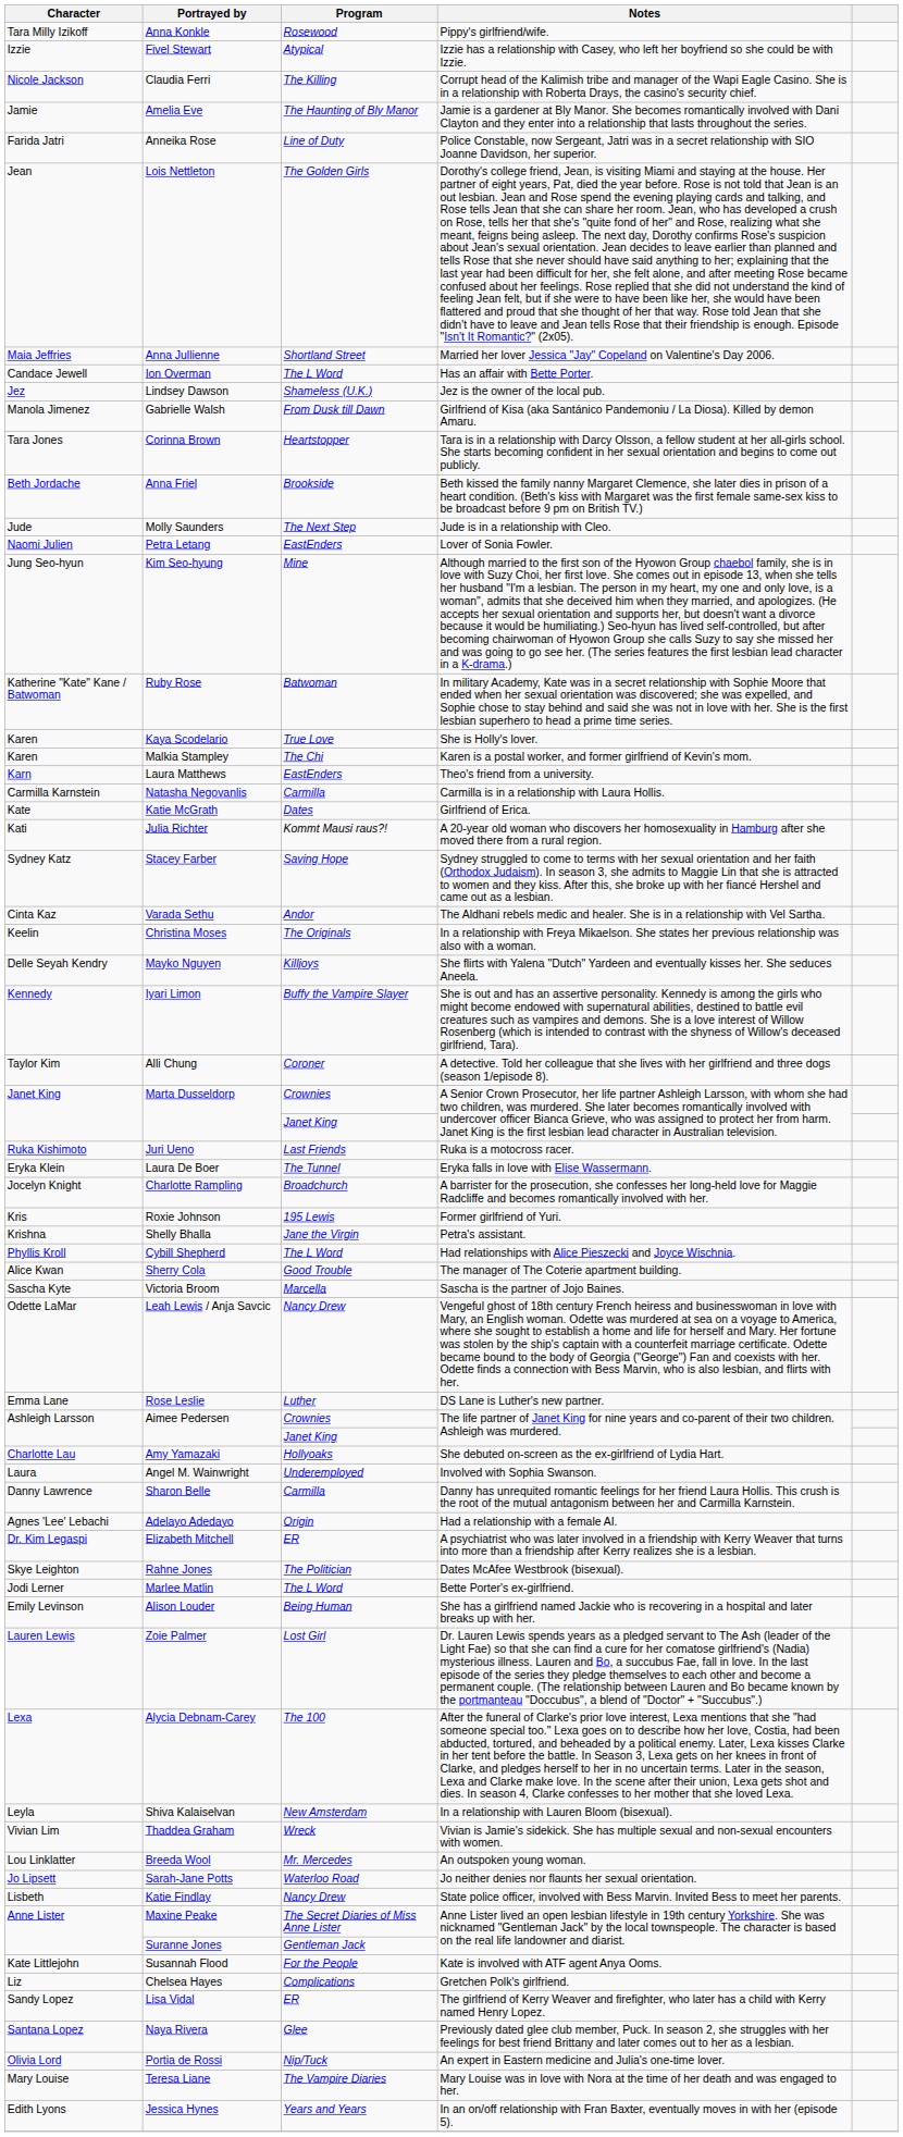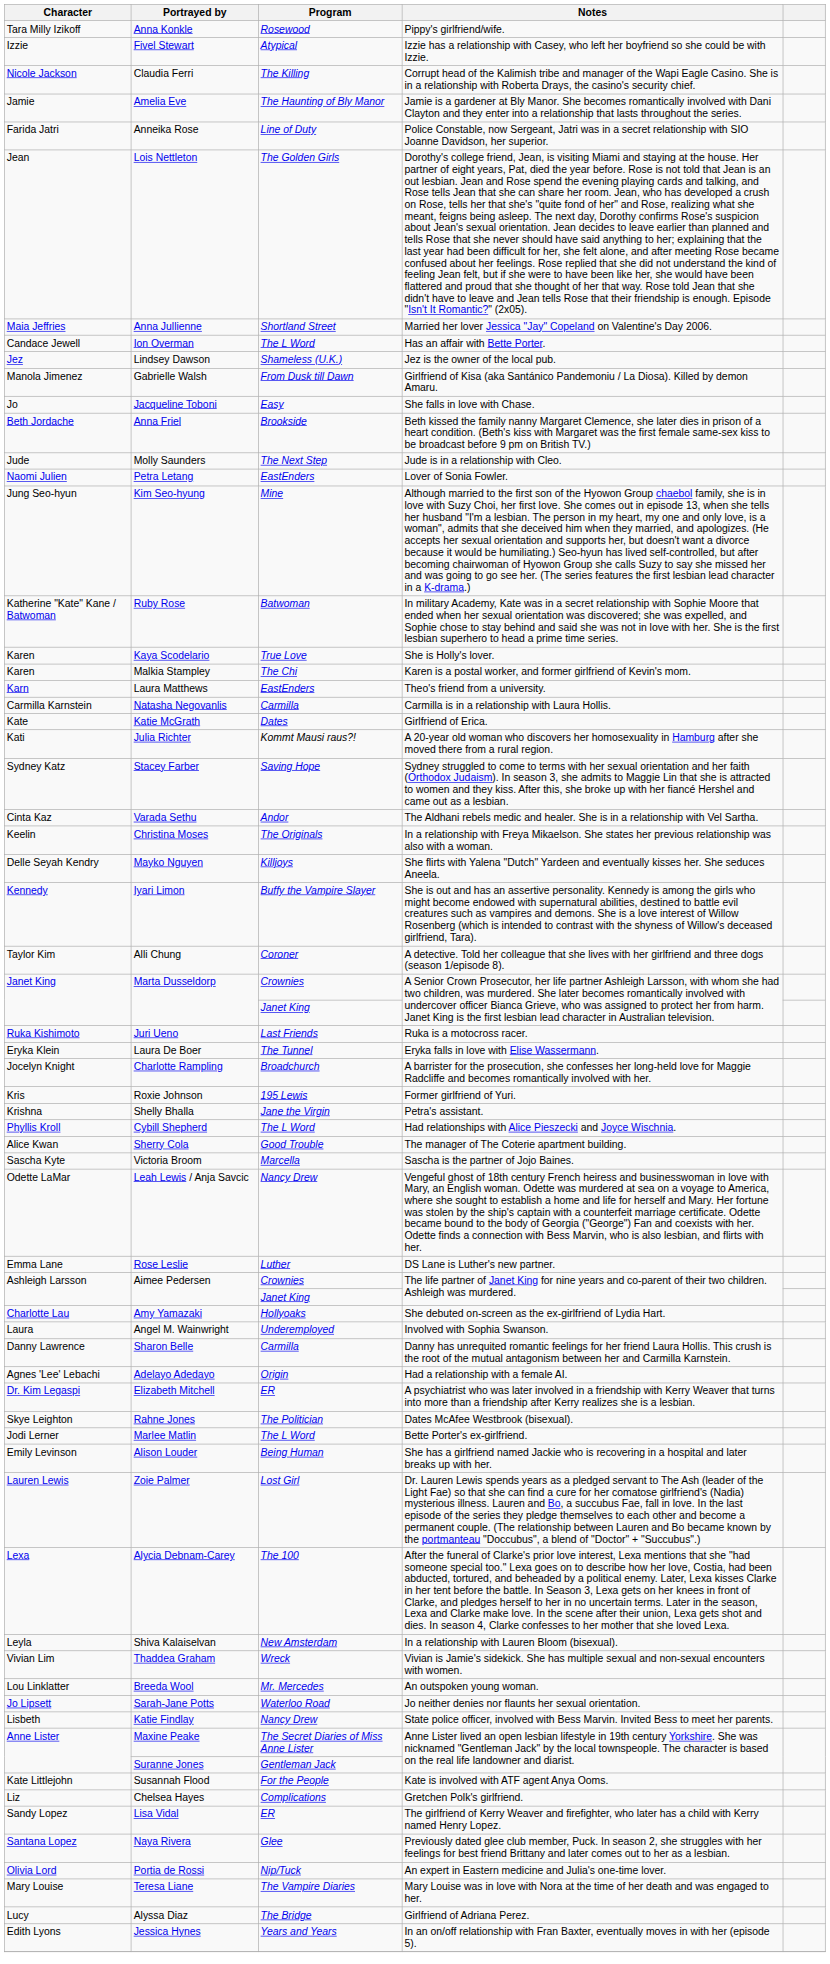 <table class="wikitable sortable" style="width:100%">
 <tr>
 <th style="width:15%;">Character</th>
 <th style="width:15%;">Portrayed by</th>
 <th style="width:17%;">Program</th>
 <th style="width:45%;">Notes</th>
 <th style="width:5%;" class="unsortable"></th>
 </tr>
 <tr valign="top">
 <td>Tara Milly Izikoff</td>
 <td><a href='#'>Anna Konkle</a></td>
 <td><em><a href='#'>Rosewood</a></em></td>
 <td>Pippy's girlfriend/wife.</td>
 <td></td>
 </tr>
 <tr valign="top">
 <td>Izzie</td>
 <td><a href='#'>Fivel Stewart</a></td>
 <td><em><a href='#'>Atypical</a></em></td>
 <td>Izzie has a relationship with Casey, who left her boyfriend so she could be with Izzie.</td>
 <td></td>
 </tr>
 <tr valign="top">
 <td><a href='#'>Nicole Jackson</a></td>
 <td>Claudia Ferri</td>
 <td><em><a href='#'>The Killing</a></em></td>
 <td>Corrupt head of the Kalimish tribe and manager of the Wapi Eagle Casino. She is in a relationship with Roberta Drays, the casino's security chief.</td>
 <td></td>
 </tr>
 <tr valign="top">
 <td>Jamie</td>
 <td><a href='#'>Amelia Eve</a></td>
 <td><em><a href='#'>The Haunting of Bly Manor</a></em></td>
 <td>Jamie is a gardener at Bly Manor. She becomes romantically involved with Dani Clayton and they enter into a relationship that lasts throughout the series.</td>
 <td></td>
 </tr>
 <tr valign="top">
 <td>Farida Jatri</td>
 <td>Anneika Rose</td>
 <td><em><a href='#'>Line of Duty</a></em></td>
 <td>Police Constable, now Sergeant, Jatri was in a secret relationship with SIO Joanne Davidson, her superior.</td>
 <td></td>
 </tr>
 <tr valign="top">
 <td>Jean</td>
 <td><a href='#'>Lois Nettleton</a></td>
 <td><em><a href='#'>The Golden Girls</a></em></td>
 <td>Dorothy's college friend, Jean, is visiting Miami and staying at the house. Her partner of eight years, Pat, died the year before. Rose is not told that Jean is an out lesbian. Jean and Rose spend the evening playing cards and talking, and Rose tells Jean that she can share her room. Jean, who has developed a crush on Rose, tells her that she's "quite fond of her" and Rose, realizing what she meant, feigns being asleep. The next day, Dorothy confirms Rose's suspicion about Jean's sexual orientation. Jean decides to leave earlier than planned and tells Rose that she never should have said anything to her; explaining that the last year had been difficult for her, she felt alone, and after meeting Rose became confused about her feelings. Rose replied that she did not understand the kind of feeling Jean felt, but if she were to have been like her, she would have been flattered and proud that she thought of her that way. Rose told Jean that she didn't have to leave and Jean tells Rose that their friendship is enough. Episode "<a href='#'>Isn't It Romantic?</a>" (2x05).</td>
 <td></td>
 </tr>
 <tr valign="top">
 <td><a href='#'>Maia Jeffries</a></td>
 <td><a href='#'>Anna Jullienne</a></td>
 <td><em><a href='#'>Shortland Street</a></em></td>
 <td>Married her lover <a href='#'>Jessica "Jay" Copeland</a> on Valentine's Day 2006.</td>
 <td></td>
 </tr>
 <tr valign="top">
 <td>Candace Jewell</td>
 <td><a href='#'>Ion Overman</a></td>
 <td><em><a href='#'>The L Word</a></em></td>
 <td>Has an affair with <a href='#'>Bette Porter</a>.</td>
 <td></td>
 </tr>
 <tr valign="top">
 <td><a href='#'>Jez</a></td>
 <td>Lindsey Dawson</td>
 <td><em><a href='#'>Shameless (U.K.)</a></em></td>
 <td>Jez is the owner of the local pub.</td>
 <td></td>
 </tr>
 <tr valign="top">
 <td>Manola Jimenez</td>
 <td>Gabrielle Walsh</td>
 <td><em><a href='#'>From Dusk till Dawn</a></em></td>
 <td>Girlfriend of Kisa (aka Santánico Pandemoniu / La Diosa). Killed by demon Amaru.</td>
 <td></td>
 </tr>
 <tr valign="top">
-<td>Tara Jones</td>
-<td><a href='#'>Corinna Brown</a></td>
-<td><em><a href='#'>Heartstopper</a></em></td>
-<td>Tara is in a relationship with Darcy Olsson, a fellow student at her all-girls school. She starts becoming confident in her sexual orientation and begins to come out publicly.</td>
+<td>Jo</td>
+<td><a href='#'>Jacqueline Toboni</a></td>
+<td><em><a href='#'>Easy</a></em></td>
+<td>She falls in love with Chase.</td>
 <td></td>
 </tr>
 <tr valign="top">
 <td><a href='#'>Beth Jordache</a></td>
 <td><a href='#'>Anna Friel</a></td>
 <td><em><a href='#'>Brookside</a></em></td>
 <td>Beth kissed the family nanny Margaret Clemence, she later dies in prison of a heart condition.  (Beth's kiss with Margaret was the first female same-sex kiss to be broadcast before 9 pm on British TV.)</td>
 <td></td>
 </tr>
 <tr valign="top">
 <td>Jude</td>
 <td>Molly Saunders</td>
 <td><em><a href='#'>The Next Step</a></em></td>
 <td>Jude is in a relationship with Cleo.</td>
 <td></td>
 </tr>
 <tr valign="top">
 <td><a href='#'>Naomi Julien</a></td>
 <td><a href='#'>Petra Letang</a></td>
 <td><em><a href='#'>EastEnders</a></em></td>
 <td>Lover of Sonia Fowler.</td>
 <td></td>
 </tr>
 <tr valign="top">
 <td>Jung Seo-hyun</td>
 <td><a href='#'>Kim Seo-hyung</a></td>
 <td><em><a href='#'>Mine</a></em></td>
 <td>Although married to the first son of the Hyowon Group <a href='#'>chaebol</a> family, she is in love with Suzy Choi, her first love. She comes out in episode 13, when she tells her husband "I'm a lesbian. The person in my heart, my one and only love, is a woman", admits that she deceived him when they married, and apologizes. (He accepts her sexual orientation and supports her, but doesn't want a divorce because it would be humiliating.) Seo-hyun has lived self-controlled, but after becoming chairwoman of Hyowon Group she calls Suzy to say she missed her and was going to go see her.  (The series features the first lesbian lead character in a <a href='#'>K-drama</a>.)</td>
 <td></td>
 </tr>
 <tr valign="top">
 <td>Katherine "Kate" Kane / <a href='#'>Batwoman</a></td>
 <td><a href='#'>Ruby Rose</a></td>
 <td><em><a href='#'>Batwoman</a></em></td>
 <td>In military Academy, Kate was in a secret relationship with Sophie Moore that ended when her sexual orientation was discovered; she was expelled, and Sophie chose to stay behind and said she was not in love with her.  She is the first lesbian superhero to head a prime time series.</td>
 <td></td>
 </tr>
 <tr valign="top">
 <td>Karen</td>
 <td><a href='#'>Kaya Scodelario</a></td>
 <td><em><a href='#'>True Love</a></em></td>
 <td>She is Holly's lover.</td>
 <td></td>
 </tr>
 <tr valign="top">
 <td>Karen</td>
 <td>Malkia Stampley</td>
 <td><em><a href='#'>The Chi</a></em></td>
 <td>Karen is a postal worker, and former girlfriend of Kevin's mom.</td>
 <td></td>
 </tr>
 <tr valign="top">
 <td><a href='#'>Karn</a></td>
 <td>Laura Matthews</td>
 <td><em><a href='#'>EastEnders</a></em></td>
 <td>Theo's friend from a university.</td>
 <td></td>
 </tr>
 <tr valign="top">
 <td>Carmilla Karnstein</td>
 <td><a href='#'>Natasha Negovanlis</a></td>
 <td><em><a href='#'>Carmilla</a></em></td>
 <td>Carmilla is in a relationship with Laura Hollis.</td>
 <td></td>
 </tr>
 <tr valign="top">
 <td>Kate</td>
 <td><a href='#'>Katie McGrath</a></td>
 <td><em><a href='#'>Dates</a></em></td>
 <td>Girlfriend of Erica.</td>
 <td></td>
 </tr>
 <tr valign="top">
 <td>Kati</td>
 <td><a href='#'>Julia Richter</a></td>
 <td><em>Kommt Mausi raus?!</em></td>
 <td>A 20-year old woman who discovers her homosexuality in <a href='#'>Hamburg</a> after she moved there from a rural region.</td>
 <td></td>
 </tr>
 <tr valign="top">
 <td>Sydney Katz</td>
 <td><a href='#'>Stacey Farber</a></td>
 <td><em><a href='#'>Saving Hope</a></em></td>
 <td>Sydney struggled to come to terms with her sexual orientation and her faith (<a href='#'>Orthodox Judaism</a>). In season 3, she admits to Maggie Lin that she is attracted to women and they kiss. After this, she broke up with her fiancé Hershel and came out as a lesbian.</td>
 <td></td>
 </tr>
 <tr valign="top">
 <td>Cinta Kaz</td>
 <td><a href='#'>Varada Sethu</a></td>
 <td><em><a href='#'>Andor</a></em></td>
 <td>The Aldhani rebels medic and healer. She is in a relationship with Vel Sartha.</td>
 <td></td>
 </tr>
 <tr valign="top">
 <td>Keelin</td>
 <td><a href='#'>Christina Moses</a></td>
 <td><em><a href='#'>The Originals</a></em></td>
 <td>In a relationship with Freya Mikaelson. She states her previous relationship was also with a woman.</td>
 <td></td>
 </tr>
 <tr valign="top">
 <td>Delle Seyah Kendry</td>
 <td><a href='#'>Mayko Nguyen</a></td>
 <td><em><a href='#'>Killjoys</a></em></td>
 <td>She flirts with Yalena "Dutch" Yardeen and eventually kisses her. She seduces Aneela.</td>
 <td></td>
 </tr>
 <tr valign="top">
 <td><a href='#'>Kennedy</a></td>
 <td><a href='#'>Iyari Limon</a></td>
 <td><em><a href='#'>Buffy the Vampire Slayer</a></em></td>
 <td>She is out and has an assertive personality. Kennedy is among the girls who might become endowed with supernatural abilities, destined to battle evil creatures such as vampires and demons. She is a love interest of Willow Rosenberg (which is intended to contrast with the shyness of Willow's deceased girlfriend, Tara).</td>
 <td></td>
 </tr>
 <tr valign="top">
 <td>Taylor Kim</td>
 <td>Alli Chung</td>
 <td><em><a href='#'>Coroner</a></em></td>
 <td>A detective. Told her colleague that she lives with her girlfriend and three dogs (season 1/episode 8).</td>
 <td></td>
 </tr>
 <tr valign="top">
 <td rowspan="2"><a href='#'>Janet King</a></td>
 <td rowspan="2"><a href='#'>Marta Dusseldorp</a></td>
 <td><em><a href='#'>Crownies</a></em></td>
 <td rowspan="2">A Senior Crown Prosecutor, her life partner Ashleigh Larsson, with whom she had two children, was murdered. She later becomes romantically involved with undercover officer Bianca Grieve, who was assigned to protect her from harm.  Janet King is the first lesbian lead character in Australian television.</td>
 <td></td>
 </tr>
 <tr valign="top">
 <td><em><a href='#'>Janet King</a></em></td>
 </tr>
 <tr valign="top">
 <td><a href='#'>Ruka Kishimoto</a></td>
 <td><a href='#'>Juri Ueno</a></td>
 <td><em><a href='#'>Last Friends</a></em></td>
 <td>Ruka is a motocross racer.</td>
 <td></td>
 </tr>
 <tr valign="top">
 <td>Eryka Klein</td>
 <td>Laura De Boer</td>
 <td><em><a href='#'>The Tunnel</a></em></td>
 <td>Eryka falls in love with <a href='#'>Elise Wassermann</a>.</td>
 <td></td>
 </tr>
 <tr valign="top">
 <td>Jocelyn Knight</td>
 <td><a href='#'>Charlotte Rampling</a></td>
 <td><em><a href='#'>Broadchurch</a></em></td>
 <td>A barrister for the prosecution, she confesses her long-held love for Maggie Radcliffe and becomes romantically involved with her.</td>
 <td></td>
 </tr>
 <tr valign="top">
 <td>Kris</td>
 <td>Roxie Johnson</td>
 <td><em><a href='#'>195 Lewis</a></em></td>
 <td>Former girlfriend of Yuri.</td>
 <td></td>
 </tr>
 <tr valign="top">
 <td>Krishna</td>
 <td>Shelly Bhalla</td>
 <td><em><a href='#'>Jane the Virgin</a></em></td>
 <td>Petra's assistant.</td>
 <td></td>
 </tr>
 <tr valign="top">
 <td><a href='#'>Phyllis Kroll</a></td>
 <td><a href='#'>Cybill Shepherd</a></td>
 <td><em><a href='#'>The L Word</a></em></td>
 <td>Had relationships with <a href='#'>Alice Pieszecki</a> and <a href='#'>Joyce Wischnia</a>.</td>
 <td></td>
 </tr>
 <tr valign="top">
 <td>Alice Kwan</td>
 <td><a href='#'>Sherry Cola</a></td>
 <td><em><a href='#'>Good Trouble</a></em></td>
 <td>The manager of The Coterie apartment building.</td>
 <td></td>
 </tr>
 <tr valign="top">
 <td>Sascha Kyte</td>
 <td>Victoria Broom</td>
 <td><em><a href='#'>Marcella</a></em></td>
 <td>Sascha is the partner of Jojo Baines.</td>
 <td></td>
 </tr>
 <tr valign="top">
 <td>Odette LaMar</td>
 <td><a href='#'>Leah Lewis</a> / Anja Savcic</td>
 <td><em><a href='#'>Nancy Drew</a></em></td>
 <td>Vengeful ghost of 18th century French heiress and businesswoman in love with Mary, an English woman. Odette was murdered at sea on a voyage to America, where she sought to establish a home and life for herself and Mary. Her fortune was stolen by the ship's captain with a counterfeit marriage certificate. Odette became bound to the body of Georgia ("George") Fan and coexists with her. Odette finds a connection with Bess Marvin, who is also lesbian, and flirts with her.</td>
 <td></td>
 </tr>
 <tr valign="top">
 <td>Emma Lane</td>
 <td><a href='#'>Rose Leslie</a></td>
 <td><em><a href='#'>Luther</a></em></td>
 <td>DS Lane is Luther's new partner.</td>
 <td></td>
 </tr>
 <tr valign="top">
 <td rowspan="2">Ashleigh Larsson</td>
 <td rowspan="2">Aimee Pedersen</td>
 <td><em><a href='#'>Crownies</a></em></td>
 <td rowspan="2">The life partner of <a href='#'>Janet King</a> for nine years and co-parent of their two children. Ashleigh was murdered.</td>
 <td></td>
 </tr>
 <tr valign="top">
 <td><em><a href='#'>Janet King</a></em></td>
 </tr>
 <tr valign="top">
 <td><a href='#'>Charlotte Lau</a></td>
 <td><a href='#'>Amy Yamazaki</a></td>
 <td><em><a href='#'>Hollyoaks</a></em></td>
 <td>She debuted on-screen as the ex-girlfriend of Lydia Hart.</td>
 <td></td>
 </tr>
 <tr valign="top">
 <td>Laura</td>
 <td>Angel M. Wainwright</td>
 <td><em><a href='#'>Underemployed</a></em></td>
 <td>Involved with Sophia Swanson.</td>
 <td></td>
 </tr>
 <tr valign="top">
 <td>Danny Lawrence</td>
 <td><a href='#'>Sharon Belle</a></td>
 <td><em><a href='#'>Carmilla</a></em></td>
 <td>Danny has unrequited romantic feelings for her friend Laura Hollis. This crush is the root of the mutual antagonism between her and Carmilla Karnstein.</td>
 <td></td>
 </tr>
 <tr valign="top">
 <td>Agnes 'Lee' Lebachi</td>
 <td><a href='#'>Adelayo Adedayo</a></td>
 <td><em><a href='#'>Origin</a></em></td>
 <td>Had a relationship with a female AI.</td>
 <td></td>
 </tr>
 <tr valign="top">
 <td><a href='#'>Dr. Kim Legaspi</a></td>
 <td><a href='#'>Elizabeth Mitchell</a></td>
 <td><em><a href='#'>ER</a></em></td>
 <td>A psychiatrist who was later involved in a friendship with Kerry Weaver that turns into more than a friendship after Kerry realizes she is a lesbian.</td>
 <td></td>
 </tr>
 <tr valign="top">
 <td>Skye Leighton</td>
 <td><a href='#'>Rahne Jones</a></td>
 <td><em><a href='#'>The Politician</a></em></td>
 <td>Dates McAfee Westbrook (bisexual).</td>
 <td></td>
 </tr>
 <tr valign="top">
 <td>Jodi Lerner</td>
 <td><a href='#'>Marlee Matlin</a></td>
 <td><em><a href='#'>The L Word</a></em></td>
 <td>Bette Porter's ex-girlfriend.</td>
 <td></td>
 </tr>
 <tr valign="top">
 <td>Emily Levinson</td>
 <td><a href='#'>Alison Louder</a></td>
 <td><em><a href='#'>Being Human</a></em></td>
 <td>She has a girlfriend named Jackie who is recovering in a hospital and later breaks up with her.</td>
 <td></td>
 </tr>
 <tr valign="top">
 <td><a href='#'>Lauren Lewis</a></td>
 <td><a href='#'>Zoie Palmer</a></td>
 <td><em><a href='#'>Lost Girl</a></em></td>
 <td>Dr. Lauren Lewis spends years as a pledged servant to The Ash (leader of the Light Fae) so that she can find a cure for her comatose girlfriend's (Nadia) mysterious illness. Lauren and <a href='#'>Bo</a>, a succubus Fae, fall in love. In the last episode of the series they pledge themselves to each other and become a permanent couple.  (The relationship between Lauren and Bo became known by the <a href='#'>portmanteau</a> "Doccubus", a blend of "Doctor" + "Succubus".)</td>
 <td></td>
 </tr>
 <tr valign="top">
 <td><a href='#'>Lexa</a></td>
 <td><a href='#'>Alycia Debnam-Carey</a></td>
 <td><em><a href='#'>The 100</a></em></td>
 <td>After the funeral of Clarke's prior love interest, Lexa mentions that she "had someone special too." Lexa goes on to describe how her love, Costia, had been abducted, tortured, and beheaded by a political enemy. Later, Lexa kisses Clarke in her tent before the battle. In Season 3, Lexa gets on her knees in front of Clarke, and pledges herself to her in no uncertain terms. Later in the season, Lexa and Clarke make love. In the scene after their union, Lexa gets shot and dies. In season 4, Clarke confesses to her mother that she loved Lexa.</td>
 <td></td>
 </tr>
 <tr valign="top">
 <td>Leyla</td>
 <td>Shiva Kalaiselvan</td>
 <td><em><a href='#'>New Amsterdam</a></em></td>
 <td>In a relationship with Lauren Bloom (bisexual).</td>
 <td></td>
 </tr>
 <tr valign="top">
 <td>Vivian Lim</td>
 <td><a href='#'>Thaddea Graham</a></td>
 <td><em><a href='#'>Wreck</a></em></td>
 <td>Vivian is Jamie's sidekick. She has multiple sexual and non-sexual encounters with women.</td>
 <td></td>
 </tr>
 <tr valign="top">
 <td>Lou Linklatter</td>
 <td><a href='#'>Breeda Wool</a></td>
 <td><em><a href='#'>Mr. Mercedes</a></em></td>
 <td>An outspoken young woman.</td>
 <td></td>
 </tr>
 <tr valign="top">
 <td><a href='#'>Jo Lipsett</a></td>
 <td><a href='#'>Sarah-Jane Potts</a></td>
 <td><em><a href='#'>Waterloo Road</a></em></td>
 <td>Jo neither denies nor flaunts her sexual orientation.</td>
 <td></td>
 </tr>
 <tr valign="top">
 <td>Lisbeth</td>
 <td><a href='#'>Katie Findlay</a></td>
 <td><em><a href='#'>Nancy Drew</a></em></td>
 <td>State police officer, involved with Bess Marvin. Invited Bess to meet her parents.</td>
 <td></td>
 </tr>
 <tr valign="top">
 <td rowspan="2"><a href='#'>Anne Lister</a></td>
 <td><a href='#'>Maxine Peake</a></td>
 <td><em><a href='#'>The Secret Diaries of Miss Anne Lister</a></em></td>
 <td rowspan="2">Anne Lister lived an open lesbian lifestyle in 19th century <a href='#'>Yorkshire</a>. She was nicknamed "Gentleman Jack" by the local townspeople.  The character is based on the real life landowner and diarist.</td>
 <td rowspan="2"><br></td>
 </tr>
 <tr valign="top">
 <td><a href='#'>Suranne Jones</a></td>
 <td><em><a href='#'>Gentleman Jack</a></em></td>
 </tr>
 <tr valign="top">
 <td>Kate Littlejohn</td>
 <td>Susannah Flood</td>
 <td><em><a href='#'>For the People</a></em></td>
 <td>Kate is involved with ATF agent Anya Ooms.</td>
 <td></td>
 </tr>
 <tr valign="top">
 <td>Liz</td>
 <td>Chelsea Hayes</td>
 <td><em><a href='#'>Complications</a></em></td>
 <td>Gretchen Polk's girlfriend.</td>
 <td></td>
 </tr>
 <tr valign="top">
 <td>Sandy Lopez</td>
 <td><a href='#'>Lisa Vidal</a></td>
 <td><em><a href='#'>ER</a></em></td>
 <td>The girlfriend of Kerry Weaver and firefighter, who later has a child with Kerry named Henry Lopez.</td>
 <td></td>
 </tr>
 <tr valign="top">
 <td><a href='#'>Santana Lopez</a></td>
 <td><a href='#'>Naya Rivera</a></td>
 <td><em><a href='#'>Glee</a></em></td>
 <td>Previously dated glee club member, Puck. In season 2, she struggles with her feelings for best friend Brittany and later comes out to her as a lesbian.</td>
 <td></td>
 </tr>
 <tr valign="top">
 <td><a href='#'>Olivia Lord</a></td>
 <td><a href='#'>Portia de Rossi</a></td>
 <td><em><a href='#'>Nip/Tuck</a></em></td>
 <td>An expert in Eastern medicine and Julia's one-time lover.</td>
 <td></td>
 </tr>
 <tr valign="top">
 <td>Mary Louise</td>
 <td><a href='#'>Teresa Liane</a></td>
 <td><em><a href='#'>The Vampire Diaries</a></em></td>
 <td>Mary Louise was in love with Nora at the time of her death and was engaged to her.</td>
 <td></td>
 </tr>
 <tr valign="top">
+<td>Lucy</td>
+<td>Alyssa Diaz</td>
+<td><em><a href='#'>The Bridge</a></em></td>
+<td>Girlfriend of Adriana Perez.</td>
+<td></td>
+</tr>
+<tr valign="top">
 <td>Edith Lyons</td>
 <td><a href='#'>Jessica Hynes</a></td>
 <td><em><a href='#'>Years and Years</a></em></td>
 <td>In an on/off relationship with Fran Baxter, eventually moves in with her (episode 5).</td>
 <td></td>
 </tr>
 <tr valign="top">
 </tr>
 </table>
